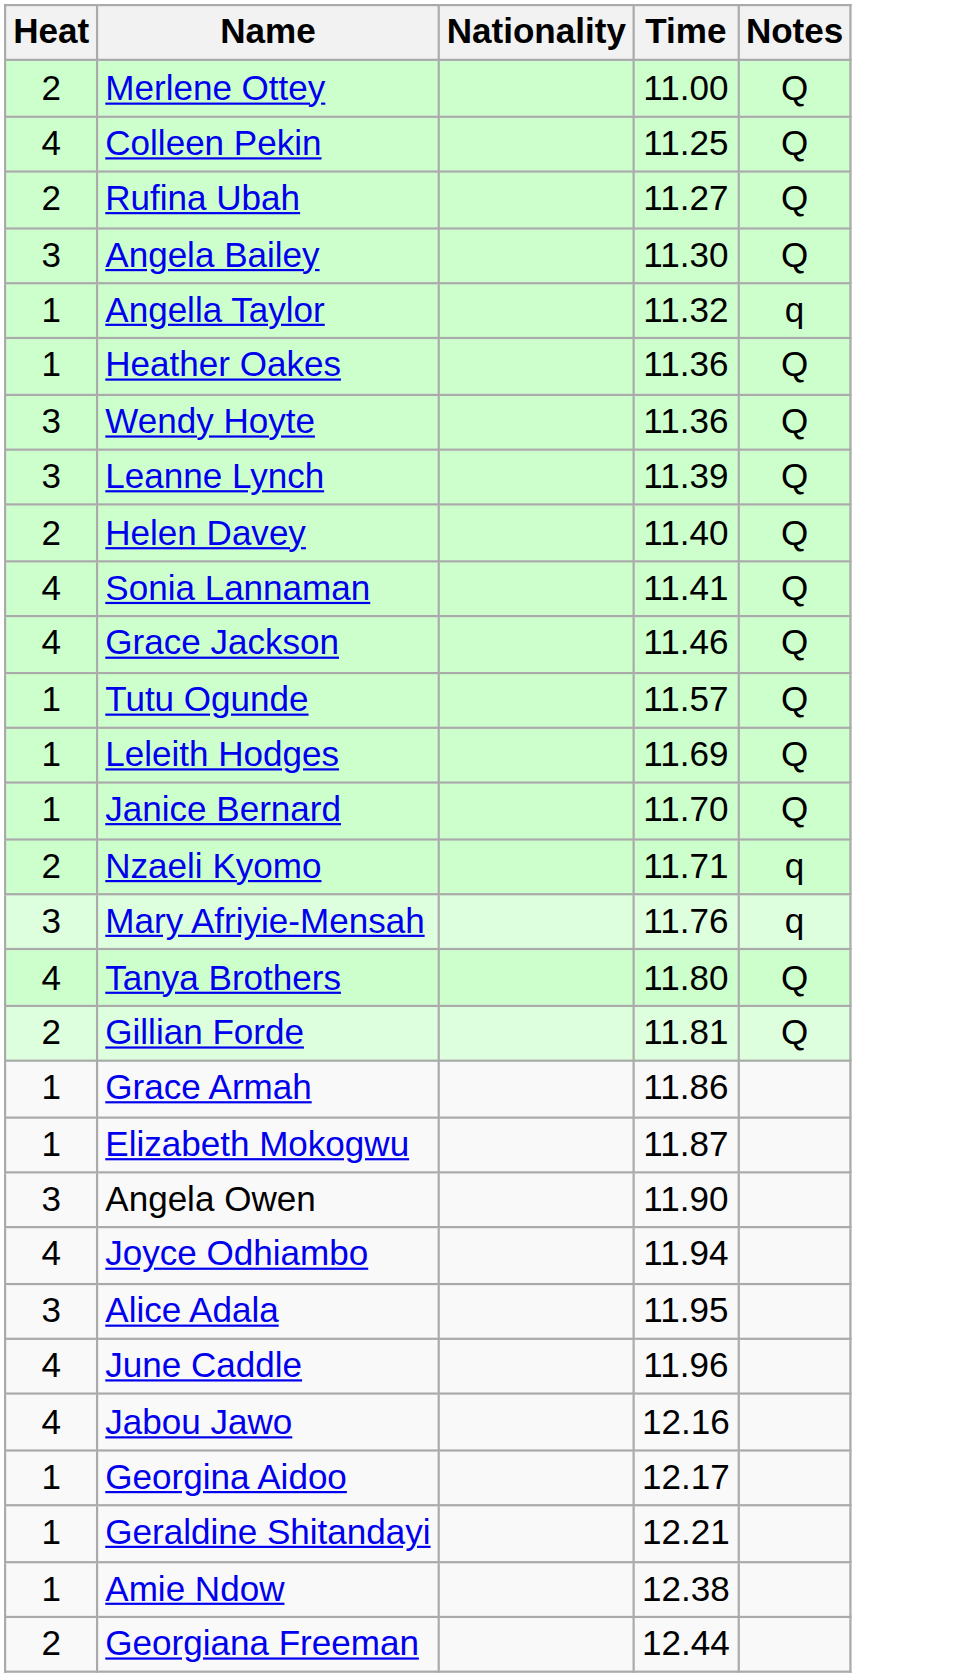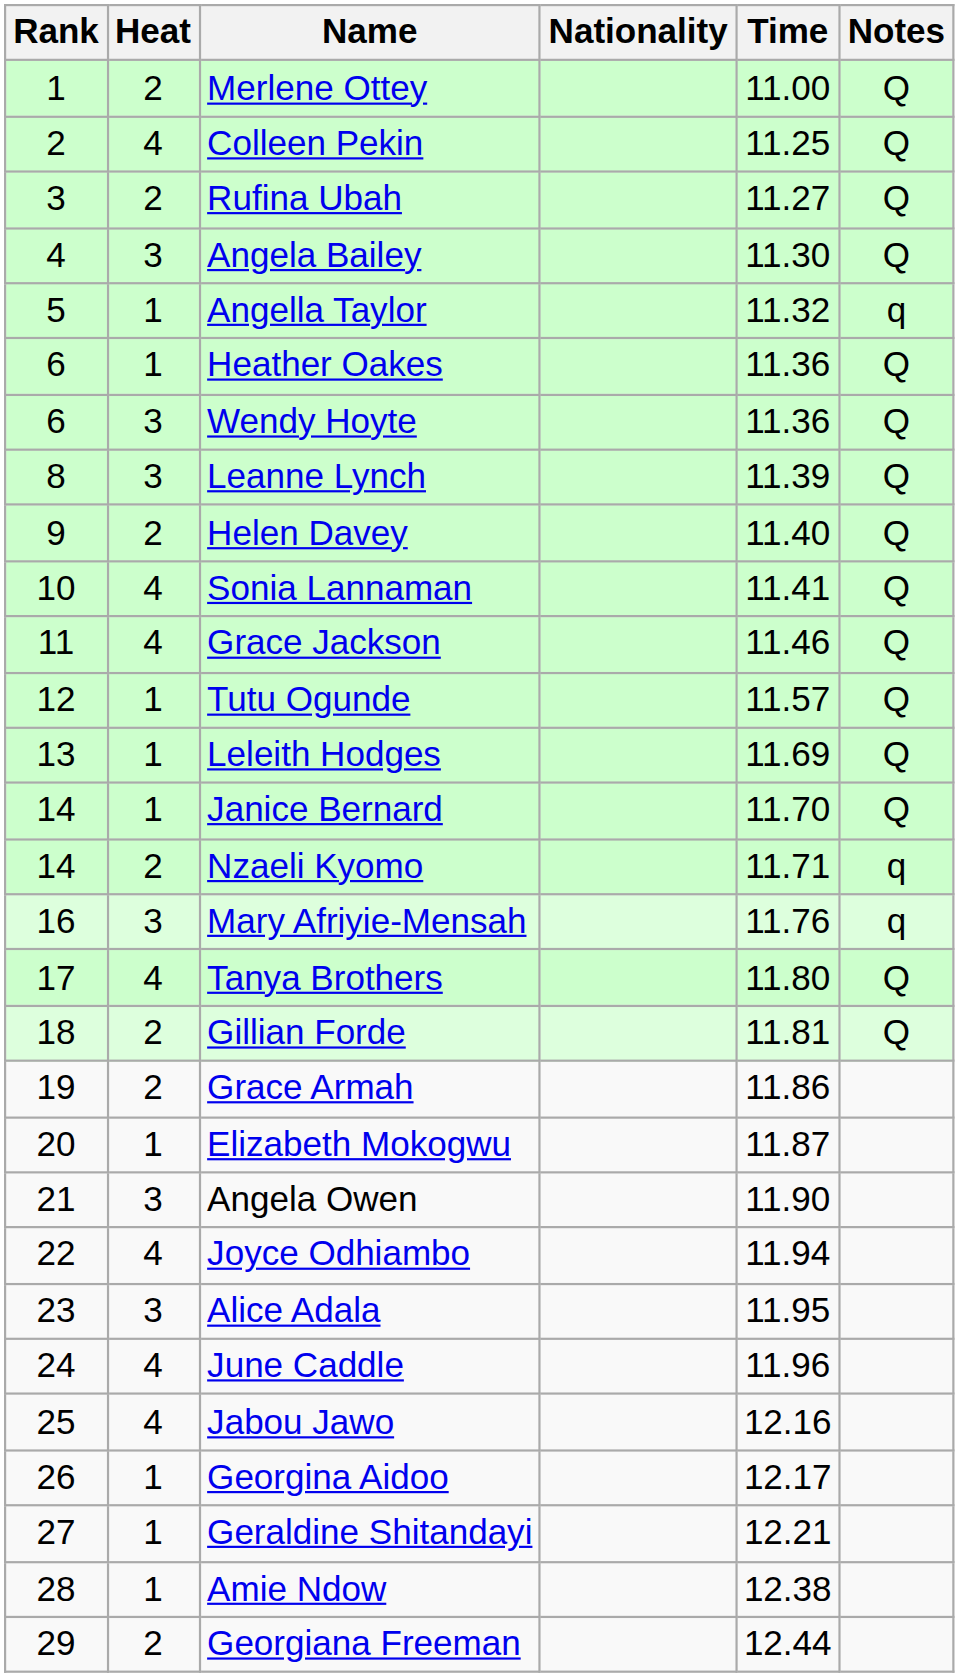 <table class="wikitable sortable" style="text-align:center">
 <tr>
+<th>Rank</th>
 <th>Heat</th>
 <th>Name</th>
 <th>Nationality</th>
 <th>Time</th>
 <th>Notes</th>
 </tr>
 <tr bgcolor=ccffcc>
+<td>1</td>
 <td>2</td>
 <td align=left><a href='#'>Merlene Ottey</a></td>
 <td align=left></td>
 <td>11.00</td>
 <td>Q</td>
 </tr>
 <tr bgcolor=ccffcc>
+<td>2</td>
 <td>4</td>
 <td align=left><a href='#'>Colleen Pekin</a></td>
 <td align=left></td>
 <td>11.25</td>
 <td>Q</td>
 </tr>
 <tr bgcolor=ccffcc>
+<td>3</td>
 <td>2</td>
 <td align=left><a href='#'>Rufina Ubah</a></td>
 <td align=left></td>
 <td>11.27</td>
 <td>Q</td>
 </tr>
 <tr bgcolor=ccffcc>
+<td>4</td>
 <td>3</td>
 <td align=left><a href='#'>Angela Bailey</a></td>
 <td align=left></td>
 <td>11.30</td>
 <td>Q</td>
 </tr>
 <tr bgcolor=ccffcc>
+<td>5</td>
 <td>1</td>
 <td align=left><a href='#'>Angella Taylor</a></td>
 <td align=left></td>
 <td>11.32</td>
 <td>q</td>
 </tr>
 <tr bgcolor=ccffcc>
+<td>6</td>
 <td>1</td>
 <td align=left><a href='#'>Heather Oakes</a></td>
 <td align=left></td>
 <td>11.36</td>
 <td>Q</td>
 </tr>
 <tr bgcolor=ccffcc>
+<td>6</td>
 <td>3</td>
 <td align=left><a href='#'>Wendy Hoyte</a></td>
 <td align=left></td>
 <td>11.36</td>
 <td>Q</td>
 </tr>
 <tr bgcolor=ccffcc>
+<td>8</td>
 <td>3</td>
 <td align=left><a href='#'>Leanne Lynch</a></td>
 <td align=left></td>
 <td>11.39</td>
 <td>Q</td>
 </tr>
 <tr bgcolor=ccffcc>
+<td>9</td>
 <td>2</td>
 <td align=left><a href='#'>Helen Davey</a></td>
 <td align=left></td>
 <td>11.40</td>
 <td>Q</td>
 </tr>
 <tr bgcolor=ccffcc>
+<td>10</td>
 <td>4</td>
 <td align=left><a href='#'>Sonia Lannaman</a></td>
 <td align=left></td>
 <td>11.41</td>
 <td>Q</td>
 </tr>
 <tr bgcolor=ccffcc>
+<td>11</td>
 <td>4</td>
 <td align=left><a href='#'>Grace Jackson</a></td>
 <td align=left></td>
 <td>11.46</td>
 <td>Q</td>
 </tr>
 <tr bgcolor=ccffcc>
+<td>12</td>
 <td>1</td>
 <td align=left><a href='#'>Tutu Ogunde</a></td>
 <td align=left></td>
 <td>11.57</td>
 <td>Q</td>
 </tr>
 <tr bgcolor=ccffcc>
+<td>13</td>
 <td>1</td>
 <td align=left><a href='#'>Leleith Hodges</a></td>
 <td align=left></td>
 <td>11.69</td>
 <td>Q</td>
 </tr>
 <tr bgcolor=ccffcc>
+<td>14</td>
 <td>1</td>
 <td align=left><a href='#'>Janice Bernard</a></td>
 <td align=left></td>
 <td>11.70</td>
 <td>Q</td>
 </tr>
 <tr bgcolor=ccffcc>
+<td>14</td>
 <td>2</td>
 <td align=left><a href='#'>Nzaeli Kyomo</a></td>
 <td align=left></td>
 <td>11.71</td>
 <td>q</td>
 </tr>
 <tr bgcolor=ddffdd>
+<td>16</td>
 <td>3</td>
 <td align=left><a href='#'>Mary Afriyie-Mensah</a></td>
 <td align=left></td>
 <td>11.76</td>
 <td>q</td>
 </tr>
 <tr bgcolor=ccffcc>
+<td>17</td>
 <td>4</td>
 <td align=left><a href='#'>Tanya Brothers</a></td>
 <td align=left></td>
 <td>11.80</td>
 <td>Q</td>
 </tr>
 <tr bgcolor=ddffdd>
+<td>18</td>
 <td>2</td>
 <td align=left><a href='#'>Gillian Forde</a></td>
 <td align=left></td>
 <td>11.81</td>
 <td>Q</td>
 </tr>
 <tr>
-<td>1</td>
+<td>19</td>
+<td>2</td>
 <td align=left><a href='#'>Grace Armah</a></td>
 <td align=left></td>
 <td>11.86</td>
 <td></td>
 </tr>
 <tr>
+<td>20</td>
 <td>1</td>
 <td align=left><a href='#'>Elizabeth Mokogwu</a></td>
 <td align=left></td>
 <td>11.87</td>
 <td></td>
 </tr>
 <tr>
+<td>21</td>
 <td>3</td>
 <td align=left>Angela Owen</td>
 <td align=left></td>
 <td>11.90</td>
 <td></td>
 </tr>
 <tr>
+<td>22</td>
 <td>4</td>
 <td align=left><a href='#'>Joyce Odhiambo</a></td>
 <td align=left></td>
 <td>11.94</td>
 <td></td>
 </tr>
 <tr>
+<td>23</td>
 <td>3</td>
 <td align=left><a href='#'>Alice Adala</a></td>
 <td align=left></td>
 <td>11.95</td>
 <td></td>
 </tr>
 <tr>
+<td>24</td>
 <td>4</td>
 <td align=left><a href='#'>June Caddle</a></td>
 <td align=left></td>
 <td>11.96</td>
 <td></td>
 </tr>
 <tr>
+<td>25</td>
 <td>4</td>
 <td align=left><a href='#'>Jabou Jawo</a></td>
 <td align=left></td>
 <td>12.16</td>
 <td></td>
 </tr>
 <tr>
+<td>26</td>
 <td>1</td>
 <td align=left><a href='#'>Georgina Aidoo</a></td>
 <td align=left></td>
 <td>12.17</td>
 <td></td>
 </tr>
 <tr>
+<td>27</td>
 <td>1</td>
 <td align=left><a href='#'>Geraldine Shitandayi</a></td>
 <td align=left></td>
 <td>12.21</td>
 <td></td>
 </tr>
 <tr>
+<td>28</td>
 <td>1</td>
 <td align=left><a href='#'>Amie Ndow</a></td>
 <td align=left></td>
 <td>12.38</td>
 <td></td>
 </tr>
 <tr>
+<td>29</td>
 <td>2</td>
 <td align=left><a href='#'>Georgiana Freeman</a></td>
 <td align=left></td>
 <td>12.44</td>
 <td></td>
 </tr>
 </table>
